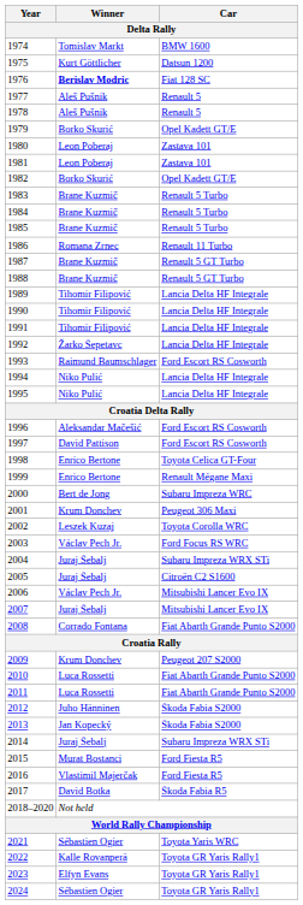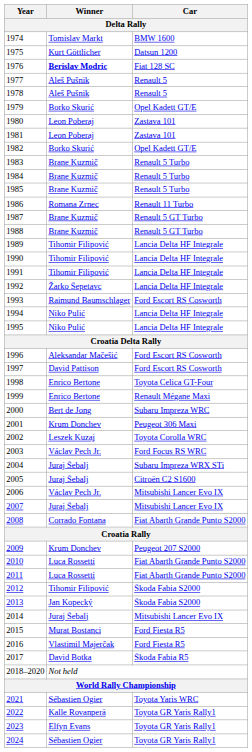 <table class="wikitable sortable" style="font-size:87%; text-align:left; border:grey solid 1px; border-collapse:collapse; background:#ffffff;">
 <tr>
 <th>Year</th>
 <th>Winner</th>
 <th>Car</th>
 </tr>
 <tr>
 <th colspan=3>Delta Rally</th>
 </tr>
 <tr>
 <td>1974</td>
 <td> <a href='#'>Tomislav Markt</a></td>
 <td><a href='#'>BMW 1600</a></td>
 </tr>
 <tr>
 <td>1975</td>
 <td> <a href='#'>Kurt Göttlicher</a></td>
 <td><a href='#'>Datsun 1200</a></td>
 </tr>
 <tr>
 <td>1976</td>
 <td><strong> <a href='#'>Berislav Modric</a></strong></td>
 <td><a href='#'>Fiat 128 SC</a></td>
 </tr>
 <tr>
 <td>1977</td>
 <td> <a href='#'>Aleš Pušnik</a></td>
 <td><a href='#'>Renault 5</a></td>
 </tr>
 <tr>
 <td>1978</td>
 <td> <a href='#'>Aleš Pušnik</a></td>
 <td><a href='#'>Renault 5</a></td>
 </tr>
 <tr>
 <td>1979</td>
 <td> <a href='#'>Borko Skurić</a></td>
 <td><a href='#'>Opel Kadett GT/E</a></td>
 </tr>
 <tr>
 <td>1980</td>
 <td> <a href='#'>Leon Poberaj</a></td>
 <td><a href='#'>Zastava 101</a></td>
 </tr>
 <tr>
 <td>1981</td>
 <td> <a href='#'>Leon Poberaj</a></td>
 <td><a href='#'>Zastava 101</a></td>
 </tr>
 <tr>
 <td>1982</td>
 <td> <a href='#'>Borko Skurić</a></td>
 <td><a href='#'>Opel Kadett GT/E</a></td>
 </tr>
 <tr>
 <td>1983</td>
 <td> <a href='#'>Brane Kuzmič</a></td>
 <td><a href='#'>Renault 5 Turbo</a></td>
 </tr>
 <tr>
 <td>1984</td>
 <td> <a href='#'>Brane Kuzmič</a></td>
 <td><a href='#'>Renault 5 Turbo</a></td>
 </tr>
 <tr>
 <td>1985</td>
 <td> <a href='#'>Brane Kuzmič</a></td>
 <td><a href='#'>Renault 5 Turbo</a></td>
 </tr>
 <tr>
 <td>1986</td>
 <td> <a href='#'>Romana Zrnec</a></td>
 <td><a href='#'>Renault 11 Turbo</a></td>
 </tr>
 <tr>
 <td>1987</td>
 <td> <a href='#'>Brane Kuzmič</a></td>
 <td><a href='#'>Renault 5 GT Turbo</a></td>
 </tr>
 <tr>
 <td>1988</td>
 <td> <a href='#'>Brane Kuzmič</a></td>
 <td><a href='#'>Renault 5 GT Turbo</a></td>
 </tr>
 <tr>
 <td>1989</td>
 <td> <a href='#'>Tihomir Filipović</a></td>
 <td><a href='#'>Lancia Delta HF Integrale</a></td>
 </tr>
 <tr>
 <td>1990</td>
 <td> <a href='#'>Tihomir Filipović</a></td>
 <td><a href='#'>Lancia Delta HF Integrale</a></td>
 </tr>
 <tr>
 <td>1991</td>
 <td> <a href='#'>Tihomir Filipović</a></td>
 <td><a href='#'>Lancia Delta HF Integrale</a></td>
 </tr>
 <tr>
 <td>1992</td>
 <td> <a href='#'>Žarko Šepetavc</a></td>
 <td><a href='#'>Lancia Delta HF Integrale</a></td>
 </tr>
 <tr>
 <td>1993</td>
 <td> <a href='#'>Raimund Baumschlager</a></td>
 <td><a href='#'>Ford Escort RS Cosworth</a></td>
 </tr>
 <tr>
 <td>1994</td>
 <td> <a href='#'>Niko Pulić</a></td>
 <td><a href='#'>Lancia Delta HF Integrale</a></td>
 </tr>
 <tr>
 <td>1995</td>
 <td> <a href='#'>Niko Pulić</a></td>
 <td><a href='#'>Lancia Delta HF Integrale</a></td>
 </tr>
 <tr>
 <th colspan=3>Croatia Delta Rally</th>
 </tr>
 <tr>
 <td>1996</td>
 <td> <a href='#'>Aleksandar Mačešić</a></td>
 <td><a href='#'>Ford Escort RS Cosworth</a></td>
 </tr>
 <tr>
 <td>1997</td>
 <td> <a href='#'>David Pattison</a></td>
 <td><a href='#'>Ford Escort RS Cosworth</a></td>
 </tr>
 <tr>
 <td>1998</td>
 <td> <a href='#'>Enrico Bertone</a></td>
 <td><a href='#'>Toyota Celica GT-Four</a></td>
 </tr>
 <tr>
 <td>1999</td>
 <td> <a href='#'>Enrico Bertone</a></td>
 <td><a href='#'>Renault Mégane Maxi</a></td>
 </tr>
 <tr>
 <td>2000</td>
 <td> <a href='#'>Bert de Jong</a></td>
 <td><a href='#'>Subaru Impreza WRC</a></td>
 </tr>
 <tr>
 <td>2001</td>
 <td> <a href='#'>Krum Donchev</a></td>
 <td><a href='#'>Peugeot 306 Maxi</a></td>
 </tr>
 <tr>
 <td>2002</td>
 <td> <a href='#'>Leszek Kuzaj</a></td>
 <td><a href='#'>Toyota Corolla WRC</a></td>
 </tr>
 <tr>
 <td>2003</td>
 <td> <a href='#'>Václav Pech Jr.</a></td>
 <td><a href='#'>Ford Focus RS WRC</a></td>
 </tr>
 <tr>
 <td>2004</td>
 <td> <a href='#'>Juraj Šebalj</a></td>
 <td><a href='#'>Subaru Impreza WRX STi</a></td>
 </tr>
 <tr>
 <td>2005</td>
 <td> <a href='#'>Juraj Šebalj</a></td>
 <td><a href='#'>Citroën C2 S1600</a></td>
 </tr>
 <tr>
 <td>2006</td>
 <td> <a href='#'>Václav Pech Jr.</a></td>
 <td><a href='#'>Mitsubishi Lancer Evo IX</a></td>
 </tr>
 <tr>
 <td><a href='#'>2007</a></td>
 <td> <a href='#'>Juraj Šebalj</a></td>
 <td><a href='#'>Mitsubishi Lancer Evo IX</a></td>
 </tr>
 <tr>
 <td><a href='#'>2008</a></td>
 <td> <a href='#'>Corrado Fontana</a></td>
 <td><a href='#'>Fiat Abarth Grande Punto S2000</a></td>
 </tr>
 <tr>
 <th colspan=3>Croatia Rally</th>
 </tr>
 <tr>
 <td><a href='#'>2009</a></td>
 <td> <a href='#'>Krum Donchev</a></td>
 <td><a href='#'>Peugeot 207 S2000</a></td>
 </tr>
 <tr>
 <td><a href='#'>2010</a></td>
 <td> <a href='#'>Luca Rossetti</a></td>
 <td><a href='#'>Fiat Abarth Grande Punto S2000</a></td>
 </tr>
 <tr>
 <td><a href='#'>2011</a></td>
 <td> <a href='#'>Luca Rossetti</a></td>
 <td><a href='#'>Fiat Abarth Grande Punto S2000</a></td>
 </tr>
 <tr>
 <td><a href='#'>2012</a></td>
-<td> <a href='#'>Juho Hänninen</a></td>
+<td> <a href='#'>Tihomir Filipović</a></td>
 <td><a href='#'>Škoda Fabia S2000</a></td>
 </tr>
 <tr>
 <td><a href='#'>2013</a></td>
 <td> <a href='#'>Jan Kopecký</a></td>
 <td><a href='#'>Škoda Fabia S2000</a></td>
 </tr>
 <tr>
 <td>2014</td>
 <td> <a href='#'>Juraj Šebalj</a></td>
-<td><a href='#'>Subaru Impreza WRX STi</a></td>
+<td><a href='#'>Mitsubishi Lancer Evo IX</a></td>
 </tr>
 <tr>
 <td>2015</td>
 <td> <a href='#'>Murat Bostanci</a></td>
 <td><a href='#'>Ford Fiesta R5</a></td>
 </tr>
 <tr>
 <td>2016</td>
 <td> <a href='#'>Vlastimil Majerčak</a></td>
 <td><a href='#'>Ford Fiesta R5</a></td>
 </tr>
 <tr>
 <td>2017</td>
 <td> <a href='#'>David Botka</a></td>
 <td><a href='#'>Škoda Fabia R5</a></td>
 </tr>
 <tr>
 <td>2018–2020</td>
 <td colspan=2><em>Not held</em></td>
 </tr>
 <tr>
 <th colspan=3><a href='#'>World Rally Championship</a></th>
 </tr>
 <tr>
 <td><a href='#'>2021</a></td>
 <td> <a href='#'>Sébastien Ogier</a></td>
 <td><a href='#'>Toyota Yaris WRC</a></td>
 </tr>
 <tr>
 <td><a href='#'>2022</a></td>
 <td> <a href='#'>Kalle Rovanperä</a></td>
 <td><a href='#'>Toyota GR Yaris Rally1</a></td>
 </tr>
 <tr>
 <td><a href='#'>2023</a></td>
 <td> <a href='#'>Elfyn Evans</a></td>
 <td><a href='#'>Toyota GR Yaris Rally1</a></td>
 </tr>
 <tr>
 <td><a href='#'>2024</a></td>
 <td> <a href='#'>Sébastien Ogier</a></td>
 <td><a href='#'>Toyota GR Yaris Rally1</a></td>
 </tr>
 </table>
